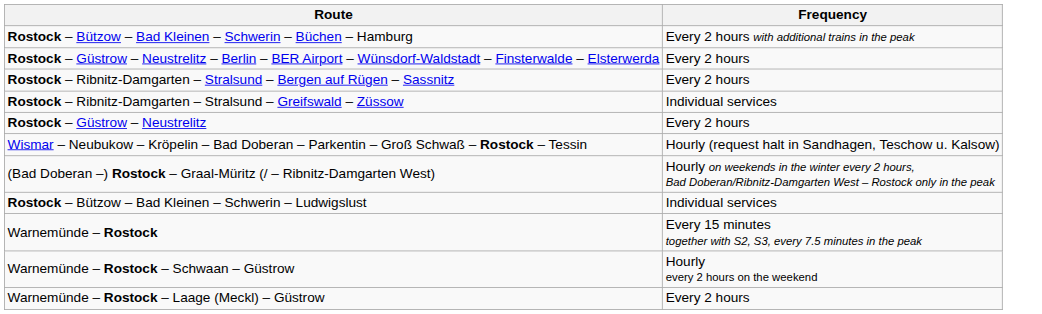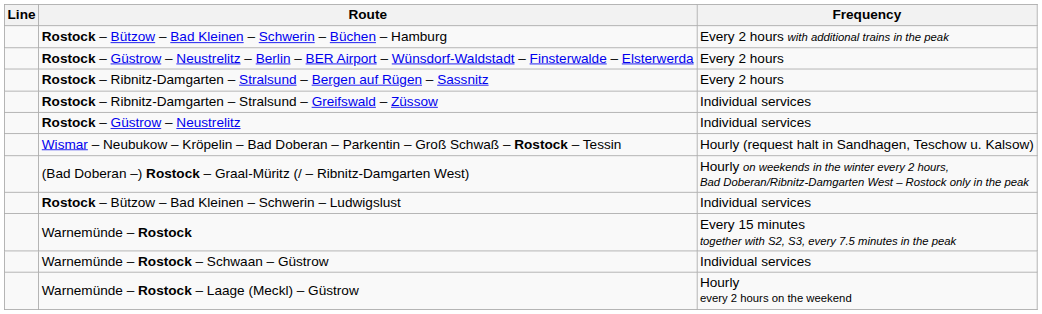 <table class="wikitable">
 <tr class="hintergrundfarbe5">
+<th>Line</th>
 <th>Route</th>
 <th>Frequency</th>
 </tr>
 <tr>
+<td align="center"></td>
 <td><strong>Rostock</strong> – <a href='#'>Bützow</a> – <a href='#'>Bad Kleinen</a> – <a href='#'>Schwerin</a> – <a href='#'>Büchen</a> – Hamburg</td>
 <td>Every 2 hours <small><em>with additional trains in the peak</em></small></td>
 </tr>
 <tr>
+<td align="center"></td>
 <td><strong>Rostock</strong> – <a href='#'>Güstrow</a> – <a href='#'>Neustrelitz</a> – <a href='#'>Berlin</a> – <a href='#'>BER Airport</a> – <a href='#'>Wünsdorf-Waldstadt</a> – <a href='#'>Finsterwalde</a> – <a href='#'>Elsterwerda</a></td>
 <td>Every 2 hours</td>
 </tr>
 <tr>
+<td align="center"></td>
 <td><strong>Rostock</strong> – Ribnitz-Damgarten – <a href='#'>Stralsund</a> – <a href='#'>Bergen auf Rügen</a> – <a href='#'>Sassnitz</a></td>
 <td>Every 2 hours</td>
 </tr>
 <tr>
+<td align="center"></td>
 <td><strong>Rostock</strong> – Ribnitz-Damgarten – Stralsund – <a href='#'>Greifswald</a> – <a href='#'>Züssow</a></td>
 <td>Individual services</td>
 </tr>
 <tr>
+<td></td>
 <td><strong>Rostock</strong> – <a href='#'>Güstrow</a> – <a href='#'>Neustrelitz</a></td>
-<td>Every 2 hours</td>
+<td>Individual services</td>
 </tr>
 <tr>
+<td align="center"></td>
 <td><a href='#'>Wismar</a> – Neubukow – Kröpelin – Bad Doberan – Parkentin – Groß Schwaß – <strong>Rostock</strong> – Tessin</td>
 <td>Hourly (request halt in Sandhagen, Teschow u. Kalsow)</td>
 </tr>
 <tr>
+<td align="center"></td>
 <td>(Bad Doberan –) <strong>Rostock</strong> – Graal-Müritz (/ – Ribnitz-Damgarten West)</td>
 <td>Hourly <small><em>on weekends in the winter every 2 hours,<br>Bad Doberan/Ribnitz-Damgarten West – Rostock only in the peak</em></small></td>
 </tr>
 <tr>
+<td align="center"></td>
 <td><strong>Rostock</strong> – Bützow – Bad Kleinen – Schwerin – Ludwigslust</td>
 <td>Individual services</td>
 </tr>
 <tr>
+<td align="center"></td>
 <td>Warnemünde – <strong>Rostock</strong></td>
 <td>Every 15 minutes<br><small><em>together with S2, S3, every 7.5 minutes in the peak</em></small></td>
 </tr>
 <tr>
+<td align="center"></td>
 <td>Warnemünde – <strong>Rostock</strong> – Schwaan – Güstrow</td>
+<td>Individual services</td>
+</tr>
+<tr>
+<td align="center"></td>
+<td>Warnemünde – <strong>Rostock</strong> – Laage (Meckl) – Güstrow</td>
 <td>Hourly<br><small>every 2 hours on the weekend</small></td>
 </tr>
-<tr>
-<td>Warnemünde – <strong>Rostock</strong> – Laage (Meckl) – Güstrow</td>
-<td>Every 2 hours</td>
-</tr>
 </table>
